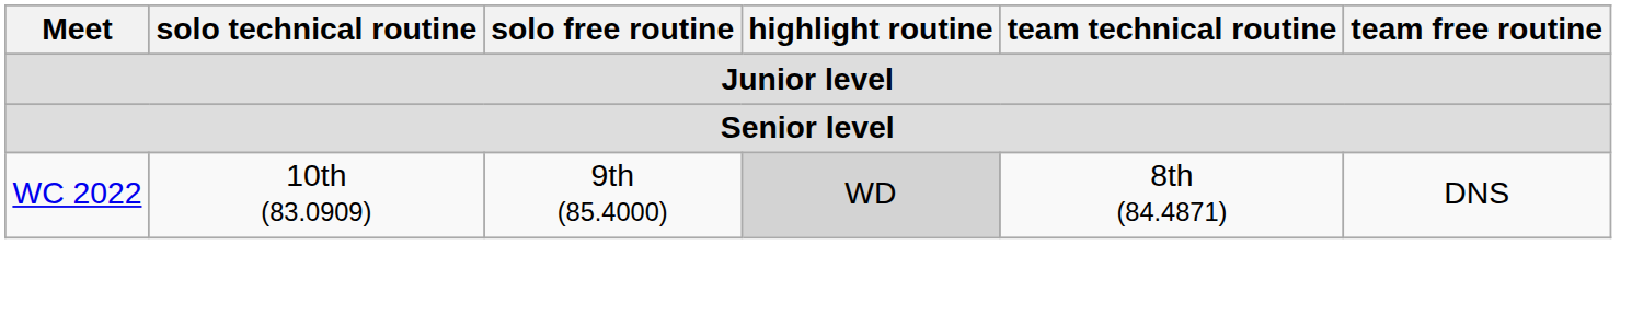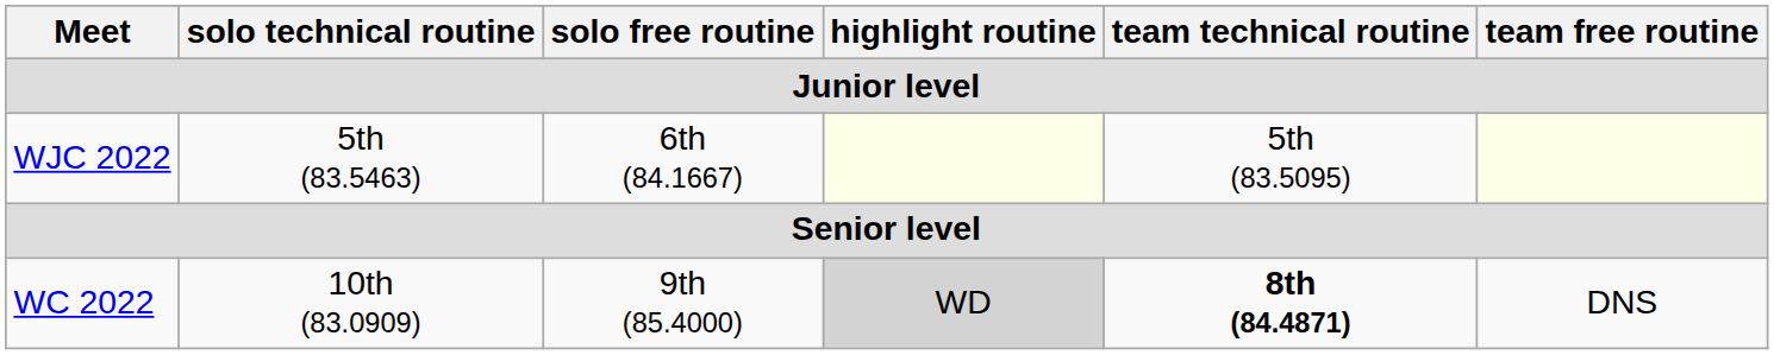 <table class="sortable wikitable">
 <tr>
 <th>Meet</th>
 <th class="unsortable">solo technical routine</th>
 <th class="unsortable">solo free routine</th>
 <th class="unsortable">highlight routine</th>
 <th class="unsortable">team technical routine</th>
 <th class="unsortable">team free routine</th>
 </tr>
 <tr bgcolor="#DDDDDD">
 <td colspan="6" align="center"><strong>Junior level</strong></td>
 </tr>
+<tr>
+<td><a href='#'>WJC 2022</a></td>
+<td align="center">5th<br><small>(83.5463)</small></td>
+<td align="center">6th<br><small>(84.1667)</small></td>
+<td style="background:#fdffe7"></td>
+<td align="center">5th<br><small>(83.5095)</small></td>
+<td style="background:#fdffe7"></td>
+</tr>
 <tr bgcolor="#DDDDDD">
 <td colspan="6" align="center"><strong>Senior level</strong></td>
 </tr>
 <tr>
 <td><a href='#'>WC 2022</a></td>
 <td align="center">10th<br><small>(83.0909)</small></td>
 <td align="center">9th<br><small>(85.4000)</small></td>
 <td align="center" style="background: lightgrey;">WD</td>
-<td align="center">8th<br><small>(84.4871)</small></td>
+<td align="center"><strong>8th<br><small>(84.4871)</small></strong></td>
 <td align="center">DNS</td>
 </tr>
 </table>
